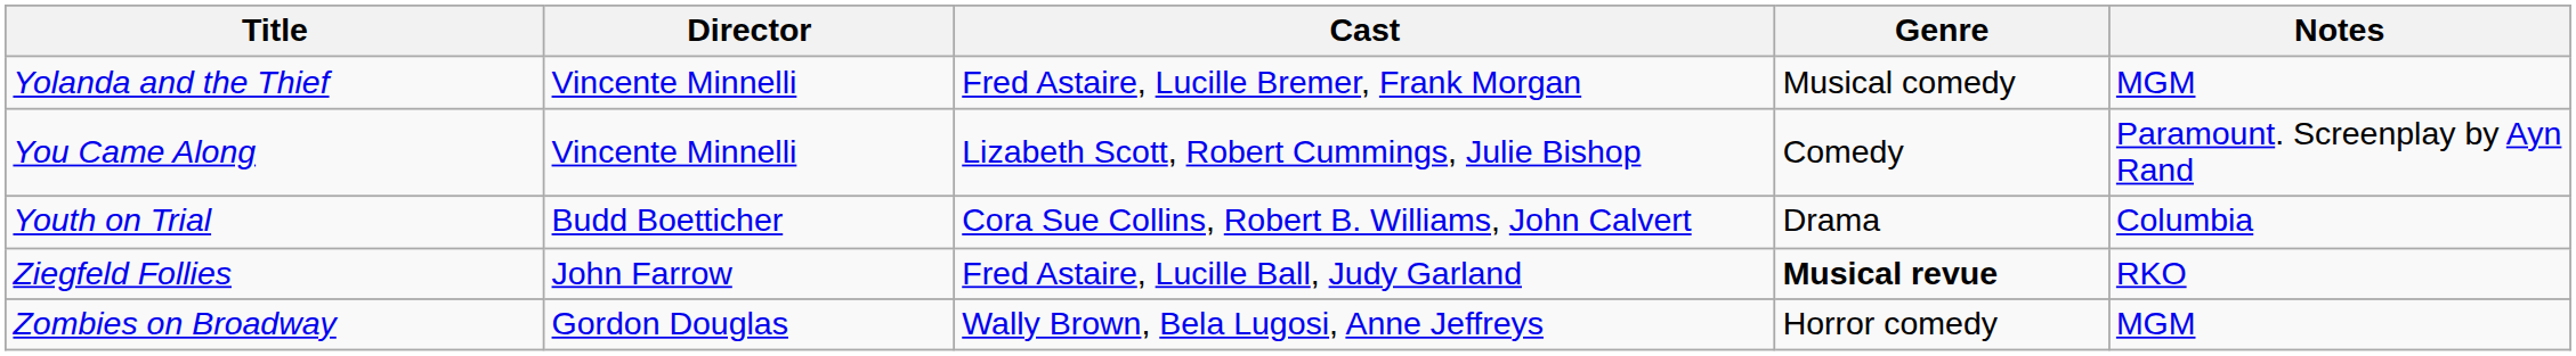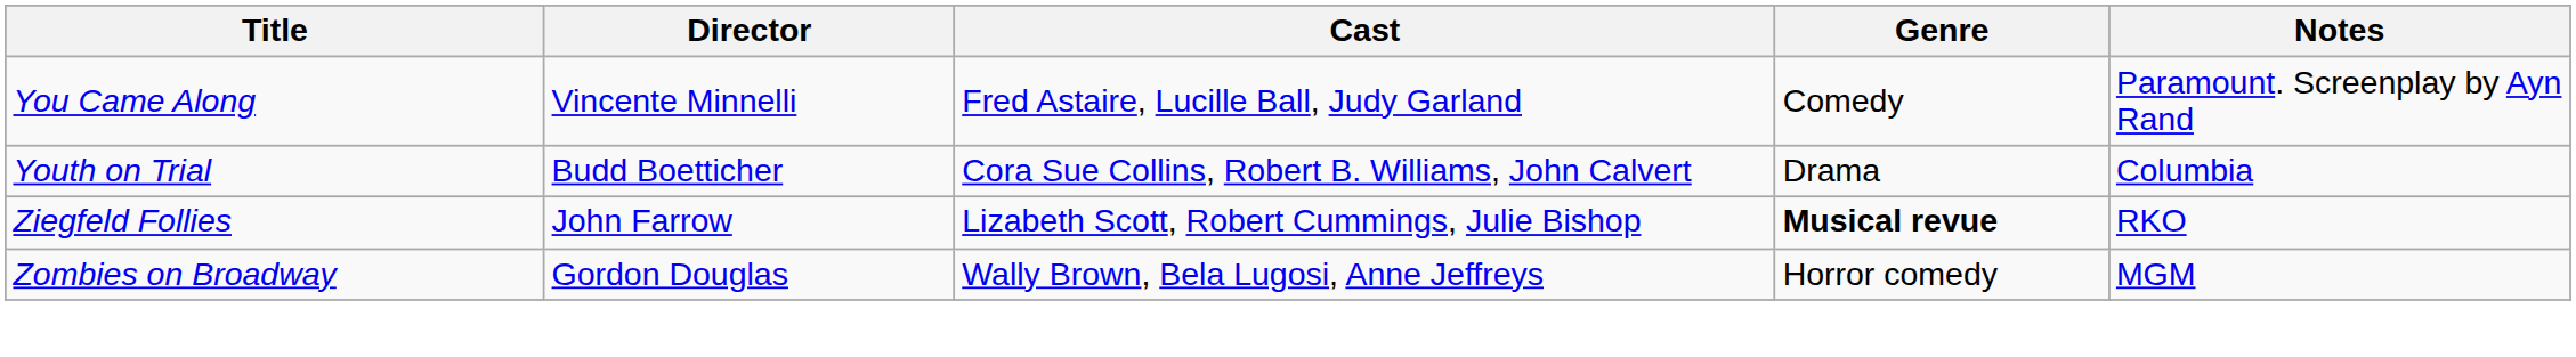 <table class="wikitable" style="width:100%;">
 <tr>
 <th style="width:21%;">Title</th>
 <th style="width:16%;">Director</th>
 <th style="width:32%;">Cast</th>
 <th style="width:13%;">Genre</th>
 <th style="width:18%;">Notes</th>
 </tr>
 <tr>
-<td><em><a href='#'>Yolanda and the Thief</a></em></td>
-<td><a href='#'>Vincente Minnelli</a></td>
-<td><a href='#'>Fred Astaire</a>, <a href='#'>Lucille Bremer</a>, <a href='#'>Frank Morgan</a></td>
-<td>Musical comedy</td>
-<td><a href='#'>MGM</a></td>
-</tr>
-<tr>
 <td><em><a href='#'>You Came Along</a></em></td>
 <td><a href='#'>Vincente Minnelli</a></td>
-<td><a href='#'>Lizabeth Scott</a>, <a href='#'>Robert Cummings</a>, <a href='#'>Julie Bishop</a></td>
+<td><a href='#'>Fred Astaire</a>, <a href='#'>Lucille Ball</a>, <a href='#'>Judy Garland</a></td>
 <td>Comedy</td>
 <td><a href='#'>Paramount</a>. Screenplay by <a href='#'>Ayn Rand</a></td>
 </tr>
 <tr>
 <td><em><a href='#'>Youth on Trial</a></em></td>
 <td><a href='#'>Budd Boetticher</a></td>
 <td><a href='#'>Cora Sue Collins</a>, <a href='#'>Robert B. Williams</a>, <a href='#'>John Calvert</a></td>
 <td>Drama</td>
 <td><a href='#'>Columbia</a></td>
 </tr>
 <tr>
 <td><em><a href='#'>Ziegfeld Follies</a></em></td>
 <td><a href='#'>John Farrow</a></td>
-<td><a href='#'>Fred Astaire</a>, <a href='#'>Lucille Ball</a>, <a href='#'>Judy Garland</a></td>
+<td><a href='#'>Lizabeth Scott</a>, <a href='#'>Robert Cummings</a>, <a href='#'>Julie Bishop</a></td>
 <td><strong>Musical revue</strong></td>
 <td><a href='#'>RKO</a></td>
 </tr>
 <tr>
 <td><em><a href='#'>Zombies on Broadway</a></em></td>
 <td><a href='#'>Gordon Douglas</a></td>
 <td><a href='#'>Wally Brown</a>, <a href='#'>Bela Lugosi</a>, <a href='#'>Anne Jeffreys</a></td>
 <td>Horror comedy</td>
 <td><a href='#'>MGM</a></td>
 </tr>
 </table>
